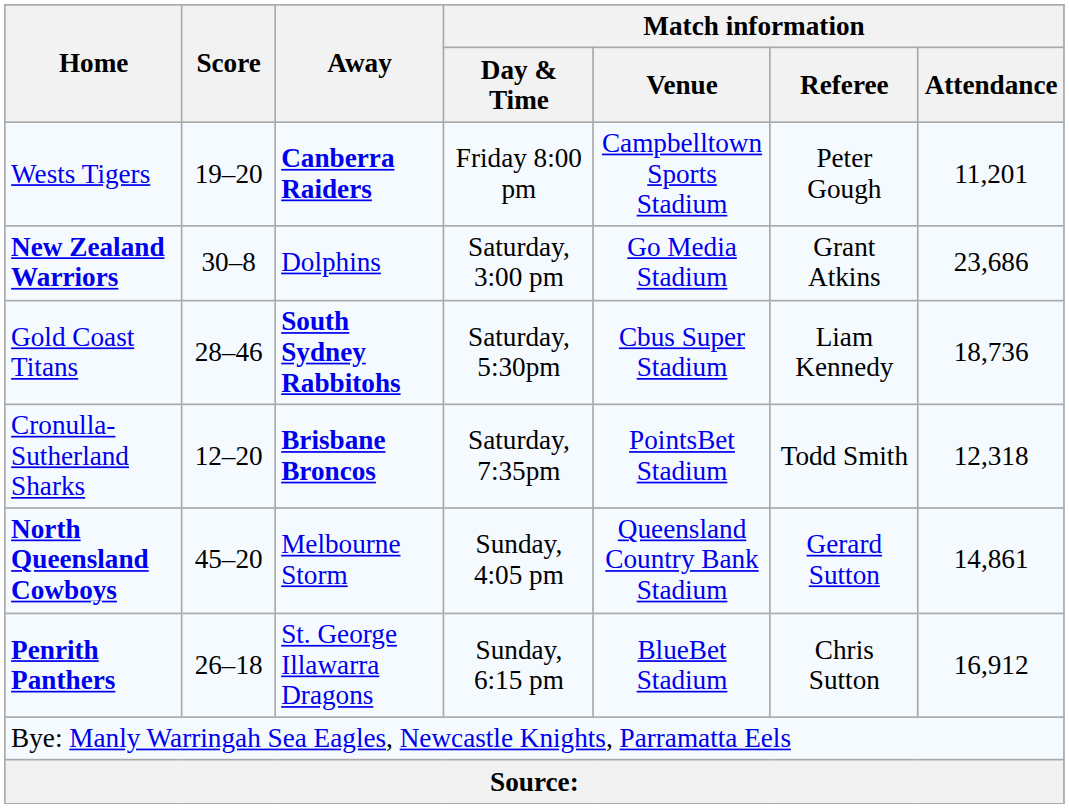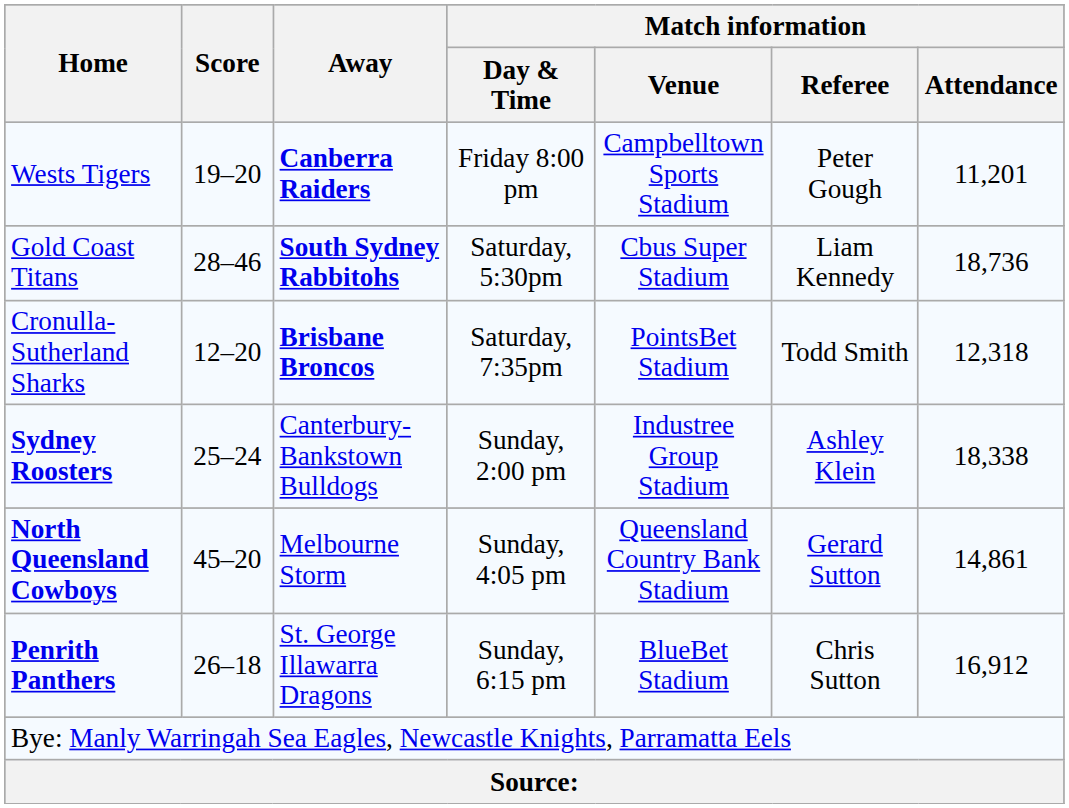 <table class="wikitable" style="border-collapse:collapse; text-align:center; width:100%;">
 <tr style="text-align:center; background:#f5faff;"  style="background:#c1d8ff;">
 <th rowspan="2" style="width:19%;">Home</th>
 <th rowspan="2" style="width:10%;">Score</th>
 <th rowspan="2" style="width:19%;">Away</th>
 <th colspan="4">Match information</th>
 </tr>
 <tr style="text-align:center; background:#f5faff;"  style="background:#efefef;">
 <th width="17%">Day & Time</th>
 <th width="17%">Venue</th>
 <th width="17%">Referee</th>
 <th width="5%">Attendance</th>
 </tr>
 <tr style="text-align:center; background:#f5faff;">
 <td align="left"> <a href='#'>Wests Tigers</a></td>
 <td>19–20</td>
 <td align="left"><strong> <a href='#'>Canberra Raiders</a></strong></td>
 <td>Friday 8:00 pm</td>
 <td><a href='#'>Campbelltown Sports Stadium</a></td>
 <td>Peter Gough</td>
 <td>11,201</td>
 </tr>
 <tr style="text-align:center; background:#f5faff;">
-<td align="left"><strong> <a href='#'>New Zealand Warriors</a></strong></td>
-<td>30–8</td>
-<td align="left"> <a href='#'>Dolphins</a></td>
-<td>Saturday, 3:00 pm</td>
-<td><a href='#'>Go Media Stadium</a></td>
-<td>Grant Atkins</td>
-<td>23,686</td>
-</tr>
-<tr style="text-align:center; background:#f5faff;">
 <td align="left"> <a href='#'>Gold Coast Titans</a></td>
 <td>28–46</td>
 <td align="left"><strong> <a href='#'>South Sydney Rabbitohs</a></strong></td>
 <td>Saturday, 5:30pm</td>
 <td><a href='#'>Cbus Super Stadium</a></td>
 <td>Liam Kennedy</td>
 <td>18,736</td>
 </tr>
 <tr style="text-align:center; background:#f5faff;">
 <td align="left"> <a href='#'>Cronulla-Sutherland Sharks</a></td>
 <td>12–20</td>
 <td align="left"><strong> <a href='#'>Brisbane Broncos</a></strong></td>
 <td>Saturday, 7:35pm</td>
 <td><a href='#'>PointsBet Stadium</a></td>
 <td>Todd Smith</td>
 <td>12,318</td>
+</tr>
+<tr style="text-align:center; background:#f5faff;">
+<td align="left"><strong> <a href='#'>Sydney Roosters</a></strong></td>
+<td>25–24</td>
+<td align="left"> <a href='#'>Canterbury-Bankstown Bulldogs</a></td>
+<td>Sunday, 2:00 pm</td>
+<td><a href='#'>Industree Group Stadium</a></td>
+<td><a href='#'>Ashley Klein</a></td>
+<td>18,338</td>
 </tr>
 <tr style="text-align:center; background:#f5faff;">
 <td align="left"><strong> <a href='#'>North Queensland Cowboys</a></strong></td>
 <td>45–20</td>
 <td align="left"> <a href='#'>Melbourne Storm</a></td>
 <td>Sunday, 4:05 pm</td>
 <td><a href='#'>Queensland Country Bank Stadium</a></td>
 <td><a href='#'>Gerard Sutton</a></td>
 <td>14,861</td>
 </tr>
 <tr style="text-align:center; background:#f5faff;">
 <td align="left"><strong> <a href='#'>Penrith Panthers</a></strong></td>
 <td>26–18</td>
 <td align="left"> <a href='#'>St. George Illawarra Dragons</a></td>
 <td>Sunday, 6:15 pm</td>
 <td><a href='#'>BlueBet Stadium</a></td>
 <td>Chris Sutton</td>
 <td>16,912</td>
 </tr>
 <tr style="text-align:center; background:#f5faff;">
 <td colspan="7" align="left">Bye:  <a href='#'>Manly Warringah Sea Eagles</a>,  <a href='#'>Newcastle Knights</a>,  <a href='#'>Parramatta Eels</a></td>
 </tr>
 <tr style="text-align:center; background:#f5faff;">
 <th colspan="7" align="left">Source:</th>
 </tr>
 </table>
